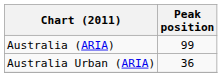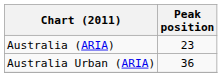 <table class="wikitable sortable">
 <tr>
 <th scope="col">Chart (2011)</th>
 <th scope="col">Peak<br>position</th>
 </tr>
 <tr>
 <td>Australia (<a href='#'>ARIA</a>)</td>
-<td style="text-align:center;">99</td>
+<td style="text-align:center;">23</td>
 </tr>
 <tr>
 <td>Australia Urban (<a href='#'>ARIA</a>)</td>
 <td style="text-align:center;">36</td>
 </tr>
 <tr>
 </tr>
 <tr>
 </tr>
 <tr>
 </tr>
 <tr>
 </tr>
 <tr>
 </tr>
 </table>
